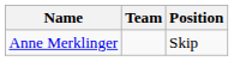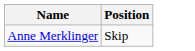 <table class="wikitable">
 <tr>
 <th><strong>Name</strong></th>
-<th><strong>Team</strong></th>
 <th><strong>Position</strong></th>
 </tr>
 <tr>
 <td><a href='#'>Anne Merklinger</a> </td>
-<td></td>
 <td>Skip</td>
 </tr>
 </table>
